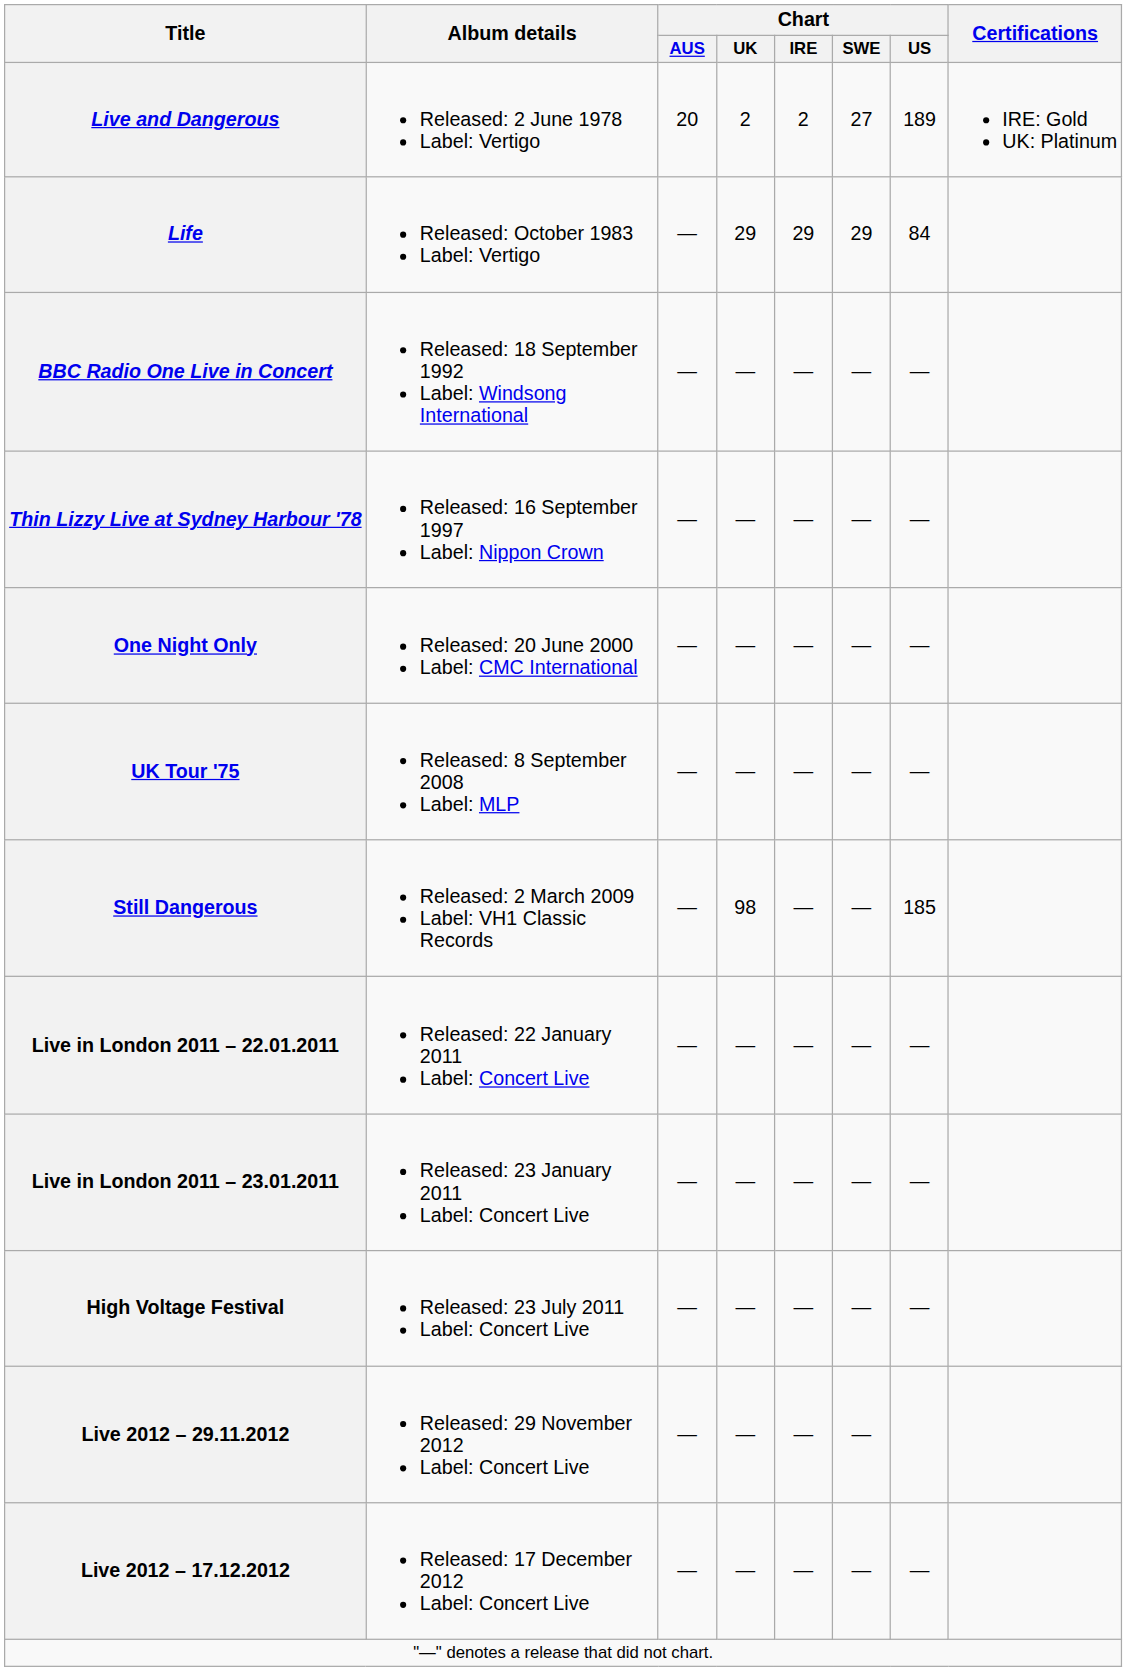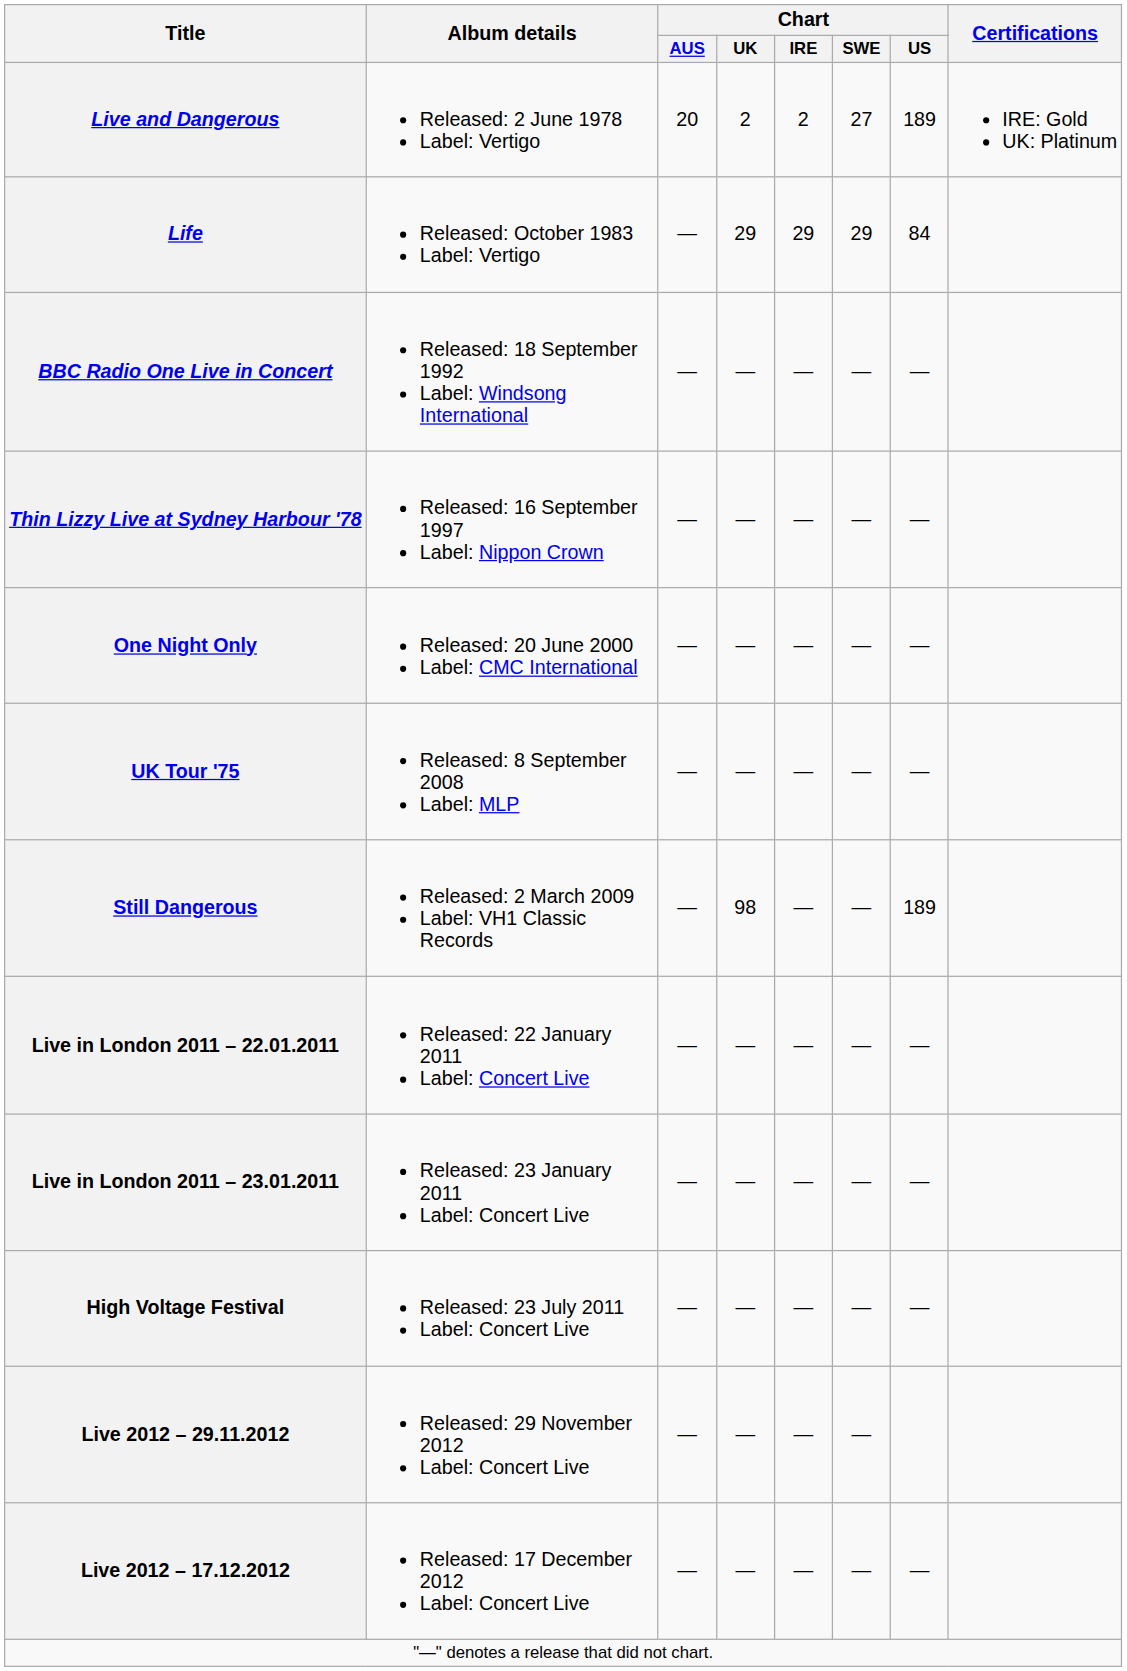 <table class ="wikitable plainrowheaders">
 <tr>
 <th rowspan="2">Title</th>
 <th rowspan="2" width="230">Album details</th>
 <th colspan="5">Chart</th>
 <th rowspan="2"><a href='#'>Certifications</a><br></th>
 </tr>
 <tr>
 <th style="width:3em;font-size:85%"><a href='#'>AUS</a><br></th>
 <th style="width:3em;font-size:85%">UK<br></th>
 <th style="width:3em;font-size:85%">IRE<br></th>
 <th style="width:3em;font-size:85%">SWE<br></th>
 <th style="width:3em;font-size:85%">US<br></th>
 </tr>
 <tr>
 <th scope="row"><em><a href='#'>Live and Dangerous</a></em></th>
 <td><br><ul><li>Released: 2 June 1978</li><li>Label: Vertigo</li></ul></td>
 <td align="center">20</td>
 <td align="center">2</td>
 <td align="center">2</td>
 <td align="center">27</td>
 <td align="center">189</td>
 <td><br><ul><li>IRE: Gold</li><li>UK: Platinum</li></ul></td>
 </tr>
 <tr>
 <th scope="row"><em><a href='#'>Life</a></em></th>
 <td><br><ul><li>Released: October 1983</li><li>Label: Vertigo</li></ul></td>
 <td align="center">—</td>
 <td align="center">29</td>
 <td align="center">29</td>
 <td align="center">29</td>
 <td align="center">84</td>
 <td align="left"></td>
 </tr>
 <tr>
 <th scope="row"><em><a href='#'>BBC Radio One Live in Concert</a></em></th>
 <td><br><ul><li>Released: 18 September 1992</li><li>Label: <a href='#'>Windsong International</a></li></ul></td>
 <td align="center">—</td>
 <td align="center">—</td>
 <td align="center">—</td>
 <td align="center">—</td>
 <td align="center">—</td>
 <td align="left"></td>
 </tr>
 <tr>
 <th scope="row"><em><a href='#'>Thin Lizzy Live at Sydney Harbour '78</a></th>
 <td><br><ul><li>Released: 16 September 1997</li><li>Label: <a href='#'>Nippon Crown</a></li></ul></td>
 <td align="center">—</td>
 <td align="center">—</td>
 <td align="center">—</td>
 <td align="center">—</td>
 <td align="center">—</td>
 <td align="left"></td>
 </tr>
 <tr>
 <th scope="row"></em><a href='#'>One Night Only</a><em></th>
 <td><br><ul><li>Released: 20 June 2000</li><li>Label: <a href='#'>CMC International</a></li></ul></td>
 <td align="center">—</td>
 <td align="center">—</td>
 <td align="center">—</td>
 <td align="center">—</td>
 <td align="center">—</td>
 <td align="left"></td>
 </tr>
 <tr>
 <th scope="row"></em><a href='#'>UK Tour '75</a><em></th>
 <td><br><ul><li>Released: 8 September 2008</li><li>Label: <a href='#'>MLP</a></li></ul></td>
 <td align="center">—</td>
 <td align="center">—</td>
 <td align="center">—</td>
 <td align="center">—</td>
 <td align="center">—</td>
 <td align="left"></td>
 </tr>
 <tr>
 <th scope="row"></em><a href='#'>Still Dangerous</a><em></th>
 <td><br><ul><li>Released: 2 March 2009</li><li>Label: VH1 Classic Records</li></ul></td>
 <td align="center">—</td>
 <td align="center">98</td>
 <td align="center">—</td>
 <td align="center">—</td>
-<td align="center">185</td>
+<td align="center">189</td>
 <td align="left"></td>
 </tr>
 <tr>
 <th scope="row"></em>Live in London 2011 – 22.01.2011<em></th>
 <td><br><ul><li>Released: 22 January 2011</li><li>Label: <a href='#'>Concert Live</a></li></ul></td>
 <td align="center">—</td>
 <td align="center">—</td>
 <td align="center">—</td>
 <td align="center">—</td>
 <td align="center">—</td>
 <td align="left"></td>
 </tr>
 <tr>
 <th scope="row"></em>Live in London 2011 – 23.01.2011<em></th>
 <td><br><ul><li>Released: 23 January 2011</li><li>Label: Concert Live</li></ul></td>
 <td align="center">—</td>
 <td align="center">—</td>
 <td align="center">—</td>
 <td align="center">—</td>
 <td align="center">—</td>
 <td align="left"></td>
 </tr>
 <tr>
 <th scope="row"></em>High Voltage Festival<em></th>
 <td><br><ul><li>Released: 23 July 2011</li><li>Label: Concert Live</li></ul></td>
 <td align="center">—</td>
 <td align="center">—</td>
 <td align="center">—</td>
 <td align="center">—</td>
 <td align="center">—</td>
 <td align="left"></td>
 </tr>
 <tr>
 <th scope="row"></em>Live 2012 – 29.11.2012<em></th>
 <td><br><ul><li>Released: 29 November 2012</li><li>Label: Concert Live</li></ul></td>
 <td align="center">—</td>
 <td align="center">—</td>
 <td align="center">—</td>
 <td align="center">—</td>
 <td align="left"></td>
 </tr>
 <tr>
 <th scope="row"></em>Live 2012 – 17.12.2012<em></th>
 <td><br><ul><li>Released: 17 December 2012</li><li>Label: Concert Live</li></ul></td>
 <td align="center">—</td>
 <td align="center">—</td>
 <td align="center">—</td>
 <td align="center">—</td>
 <td align="center">—</td>
 <td align="left"></td>
 </tr>
 <tr>
 <td align="center" colspan="17" style="font-size: 85%">"—" denotes a release that did not chart.</td>
 </tr>
 </table>
